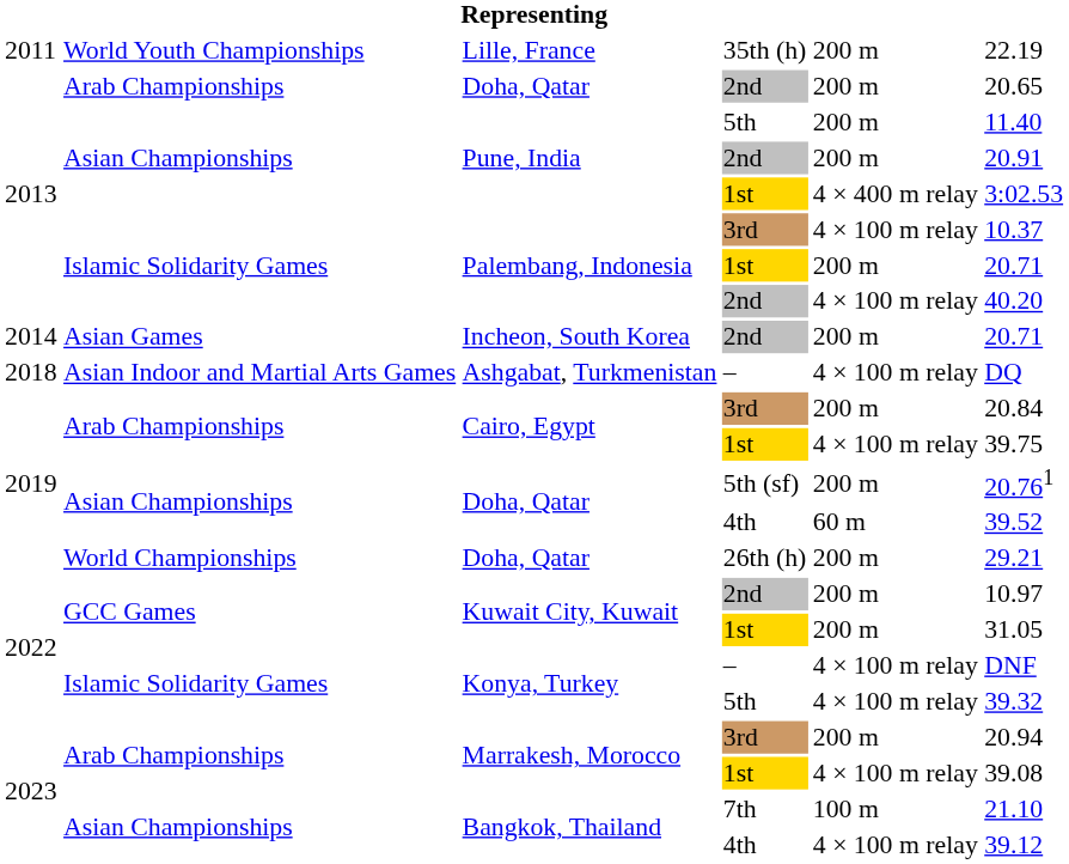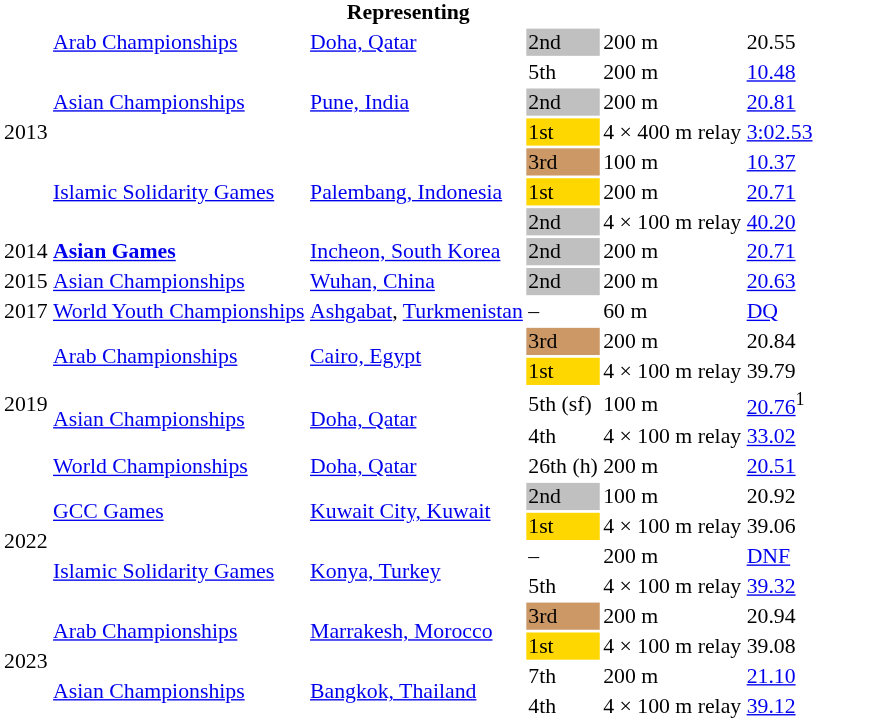 <table>
 <tr>
 <th colspan="6">Representing </th>
-</tr>
-<tr>
-<td>2011</td>
-<td><a href='#'>World Youth Championships</a></td>
-<td><a href='#'>Lille, France</a></td>
-<td>35th (h)</td>
-<td>200 m</td>
-<td>22.19</td>
 </tr>
 <tr>
 <td rowspan=7>2013</td>
 <td><a href='#'>Arab Championships</a></td>
 <td><a href='#'>Doha, Qatar</a></td>
 <td bgcolor=silver>2nd</td>
 <td>200 m</td>
-<td>20.65</td>
+<td>20.55</td>
 </tr>
 <tr>
 <td rowspan=3><a href='#'>Asian Championships</a></td>
 <td rowspan=3><a href='#'>Pune, India</a></td>
 <td>5th</td>
 <td>200 m</td>
-<td><a href='#'>11.40</a></td>
+<td><a href='#'>10.48</a></td>
 </tr>
 <tr>
 <td bgcolor=silver>2nd</td>
 <td>200 m</td>
-<td><a href='#'>20.91</a></td>
+<td><a href='#'>20.81</a></td>
 </tr>
 <tr>
 <td bgcolor=gold>1st</td>
 <td>4 × 400 m relay</td>
 <td><a href='#'>3:02.53</a></td>
 </tr>
 <tr>
 <td rowspan=3><a href='#'>Islamic Solidarity Games</a></td>
 <td rowspan=3><a href='#'>Palembang, Indonesia</a></td>
 <td bgcolor=cc9966>3rd</td>
-<td>4 × 100 m relay</td>
+<td>100 m</td>
 <td><a href='#'>10.37</a></td>
 </tr>
 <tr>
 <td bgcolor=gold>1st</td>
 <td>200 m</td>
 <td><a href='#'>20.71</a></td>
 </tr>
 <tr>
 <td bgcolor=silver>2nd</td>
 <td>4 × 100 m relay</td>
 <td><a href='#'>40.20</a></td>
 </tr>
 <tr>
 <td>2014</td>
-<td><a href='#'>Asian Games</a></td>
+<td><strong><a href='#'>Asian Games</a></strong></td>
 <td><a href='#'>Incheon, South Korea</a></td>
 <td bgcolor=silver>2nd</td>
 <td>200 m</td>
 <td><a href='#'>20.71</a></td>
 </tr>
 <tr>
-<td>2018</td>
-<td><a href='#'>Asian Indoor and Martial Arts Games</a></td>
+<td>2015</td>
+<td><a href='#'>Asian Championships</a></td>
+<td><a href='#'>Wuhan, China</a></td>
+<td bgcolor=silver>2nd</td>
+<td>200 m</td>
+<td><a href='#'>20.63</a></td>
+</tr>
+<tr>
+<td>2017</td>
+<td><a href='#'>World Youth Championships</a></td>
 <td><a href='#'>Ashgabat</a>, <a href='#'>Turkmenistan</a></td>
 <td>–</td>
-<td>4 × 100 m relay</td>
+<td>60 m</td>
 <td><a href='#'>DQ</a></td>
 </tr>
 <tr>
 <td rowspan=5>2019</td>
 <td rowspan=2><a href='#'>Arab Championships</a></td>
 <td rowspan=2><a href='#'>Cairo, Egypt</a></td>
 <td bgcolor=cc9966>3rd</td>
 <td>200 m</td>
 <td>20.84</td>
 </tr>
 <tr>
 <td bgcolor=gold>1st</td>
 <td>4 × 100 m relay</td>
-<td>39.75</td>
+<td>39.79</td>
 </tr>
 <tr>
 <td rowspan=2><a href='#'>Asian Championships</a></td>
 <td rowspan=2><a href='#'>Doha, Qatar</a></td>
 <td>5th (sf)</td>
-<td>200 m</td>
+<td>100 m</td>
 <td><a href='#'>20.76</a><sup>1</sup></td>
 </tr>
 <tr>
 <td>4th</td>
-<td>60 m</td>
-<td><a href='#'>39.52</a></td>
+<td>4 × 100 m relay</td>
+<td><a href='#'>33.02</a></td>
 </tr>
 <tr>
 <td><a href='#'>World Championships</a></td>
 <td><a href='#'>Doha, Qatar</a></td>
 <td>26th (h)</td>
 <td>200 m</td>
-<td><a href='#'>29.21</a></td>
+<td><a href='#'>20.51</a></td>
 </tr>
 <tr>
 <td rowspan=4>2022</td>
 <td rowspan=2><a href='#'>GCC Games</a></td>
 <td rowspan=2><a href='#'>Kuwait City, Kuwait</a></td>
 <td bgcolor=silver>2nd</td>
-<td>200 m</td>
-<td>10.97</td>
+<td>100 m</td>
+<td>20.92</td>
 </tr>
 <tr>
 <td bgcolor=gold>1st</td>
-<td>200 m</td>
-<td>31.05</td>
+<td>4 × 100 m relay</td>
+<td>39.06</td>
 </tr>
 <tr>
 <td rowspan=2><a href='#'>Islamic Solidarity Games</a></td>
 <td rowspan=2><a href='#'>Konya, Turkey</a></td>
 <td>–</td>
-<td>4 × 100 m relay</td>
+<td>200 m</td>
 <td><a href='#'>DNF</a></td>
 </tr>
 <tr>
 <td>5th</td>
 <td>4 × 100 m relay</td>
 <td><a href='#'>39.32</a></td>
 </tr>
 <tr>
 <td rowspan=4>2023</td>
 <td rowspan=2><a href='#'>Arab Championships</a></td>
 <td rowspan=2><a href='#'>Marrakesh, Morocco</a></td>
 <td bgcolor=cc9966>3rd</td>
 <td>200 m</td>
 <td>20.94</td>
 </tr>
 <tr>
 <td bgcolor=gold>1st</td>
 <td>4 × 100 m relay</td>
 <td>39.08</td>
 </tr>
 <tr>
 <td rowspan=2><a href='#'>Asian Championships</a></td>
 <td rowspan=2><a href='#'>Bangkok, Thailand</a></td>
 <td>7th</td>
-<td>100 m</td>
+<td>200 m</td>
 <td><a href='#'>21.10</a></td>
 </tr>
 <tr>
 <td>4th</td>
 <td>4 × 100 m relay</td>
 <td><a href='#'>39.12</a></td>
 </tr>
 </table>
